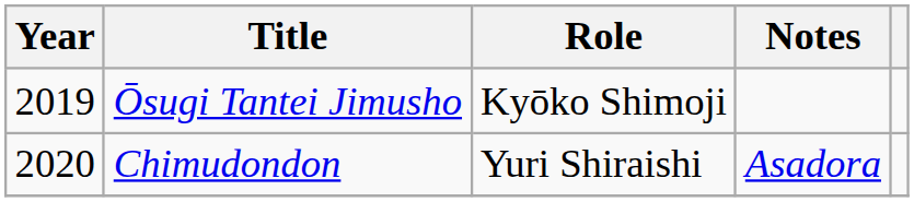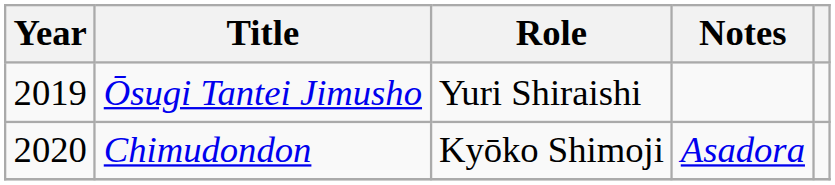 <table class="wikitable">
 <tr>
 <th>Year</th>
 <th>Title</th>
 <th>Role</th>
 <th>Notes</th>
 <th></th>
 </tr>
 <tr>
 <td>2019</td>
 <td><em><a href='#'>Ōsugi Tantei Jimusho</a></em></td>
-<td>Kyōko Shimoji</td>
+<td>Yuri Shiraishi</td>
 <td></td>
 <td></td>
 </tr>
 <tr>
 <td>2020</td>
 <td><em><a href='#'>Chimudondon</a></em></td>
-<td>Yuri Shiraishi</td>
+<td>Kyōko Shimoji</td>
 <td><em><a href='#'>Asadora</a></em></td>
 <td></td>
 </tr>
 <tr>
 </tr>
 </table>
